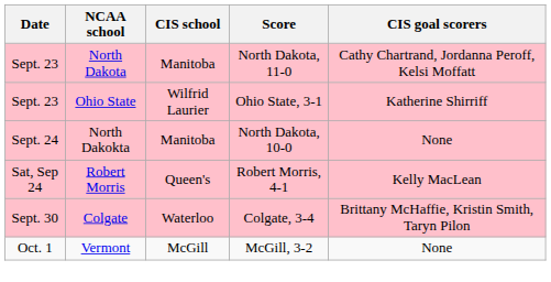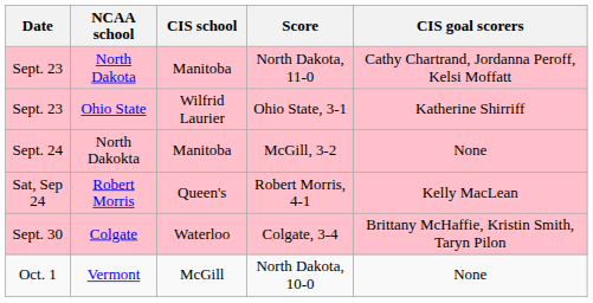 <table class="wikitable">
 <tr>
 <th>Date</th>
 <th>NCAA school</th>
 <th>CIS school</th>
 <th>Score</th>
 <th>CIS goal scorers</th>
 </tr>
 <tr style="text-align:center; background:pink;">
 <td>Sept. 23</td>
 <td><a href='#'>North Dakota</a></td>
 <td>Manitoba</td>
 <td>North Dakota, 11-0</td>
 <td>Cathy Chartrand, Jordanna Peroff, Kelsi Moffatt</td>
 </tr>
 <tr style="text-align:center; background:pink;">
 <td>Sept. 23</td>
 <td><a href='#'>Ohio State</a></td>
 <td>Wilfrid Laurier</td>
 <td>Ohio State, 3-1</td>
 <td>Katherine Shirriff</td>
 </tr>
 <tr style="text-align:center; background:pink;">
 <td>Sept. 24</td>
 <td>North Dakokta</td>
 <td>Manitoba</td>
-<td>North Dakota, 10-0</td>
+<td>McGill, 3-2</td>
 <td>None</td>
 </tr>
 <tr style="text-align:center; background:pink;">
 <td>Sat, Sep 24</td>
 <td><a href='#'>Robert Morris</a></td>
 <td>Queen's</td>
 <td>Robert Morris, 4-1</td>
 <td>Kelly MacLean</td>
 </tr>
 <tr align="center" bgcolor="pink">
 <td>Sept. 30</td>
 <td><a href='#'>Colgate</a></td>
 <td>Waterloo</td>
 <td>Colgate, 3-4</td>
 <td>Brittany McHaffie, Kristin Smith, Taryn Pilon</td>
 </tr>
 <tr align="center" bgcolor="">
 <td>Oct. 1</td>
 <td><a href='#'>Vermont</a></td>
 <td>McGill</td>
-<td>McGill, 3-2</td>
+<td>North Dakota, 10-0</td>
 <td>None</td>
 </tr>
 </table>
